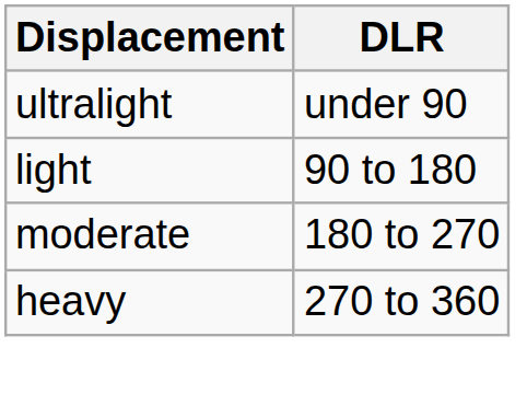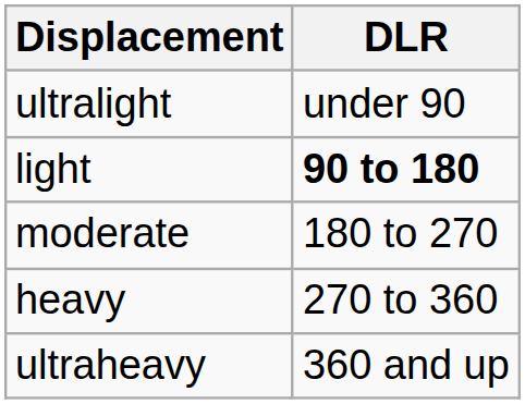 <table class="wikitable">
 <tr>
 <th>Displacement</th>
 <th>DLR</th>
 </tr>
 <tr>
 <td>ultralight</td>
 <td>under 90</td>
 </tr>
 <tr>
 <td>light</td>
-<td>90 to 180</td>
+<td><strong>90 to 180</strong></td>
 </tr>
 <tr>
 <td>moderate</td>
 <td>180 to 270</td>
 </tr>
 <tr>
 <td>heavy</td>
 <td>270 to 360</td>
 </tr>
+<tr>
+<td>ultraheavy</td>
+<td>360 and up</td>
+</tr>
 </table>
